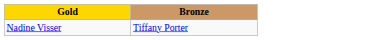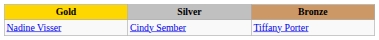 <table class="wikitable" style="text-align:left">
 <tr align="center">
 <td width=200 bgcolor=gold><strong>Gold</strong></td>
+<td width=200 bgcolor=silver><strong>Silver</strong></td>
 <td width=200 bgcolor=CC9966><strong>Bronze</strong></td>
 </tr>
 <tr>
 <td><a href='#'>Nadine Visser</a><br><em></em></td>
+<td><a href='#'>Cindy Sember</a><br><em></em></td>
 <td><a href='#'>Tiffany Porter</a><br><em></em></td>
 </tr>
 </table>
